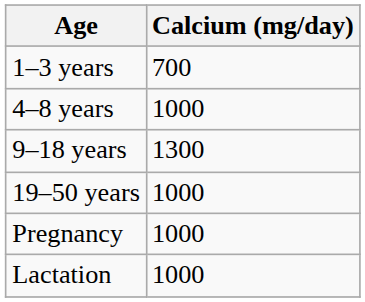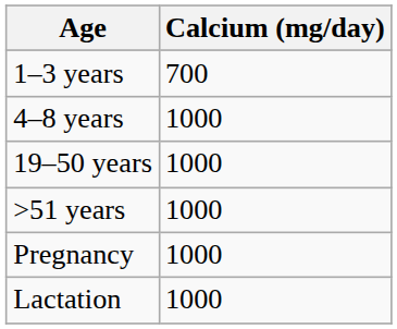 <table class="wikitable" style="float:right;">
 <tr>
 <th>Age</th>
 <th>Calcium (mg/day)</th>
 </tr>
 <tr>
 <td>1–3 years</td>
 <td>700</td>
 </tr>
 <tr>
 <td>4–8 years</td>
 <td>1000</td>
 </tr>
 <tr>
-<td>9–18 years</td>
-<td>1300</td>
+<td>19–50 years</td>
+<td>1000</td>
 </tr>
 <tr>
-<td>19–50 years</td>
+<td>>51 years</td>
 <td>1000</td>
 </tr>
 <tr>
 <td>Pregnancy</td>
 <td>1000</td>
 </tr>
 <tr>
 <td>Lactation</td>
 <td>1000</td>
 </tr>
 </table>
